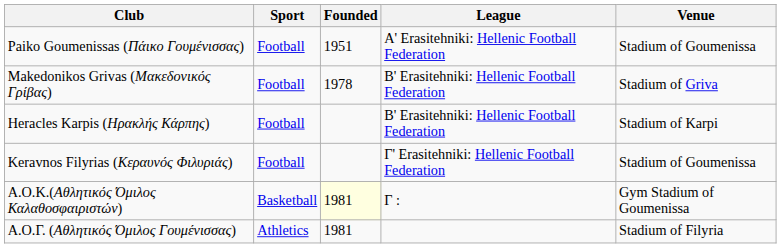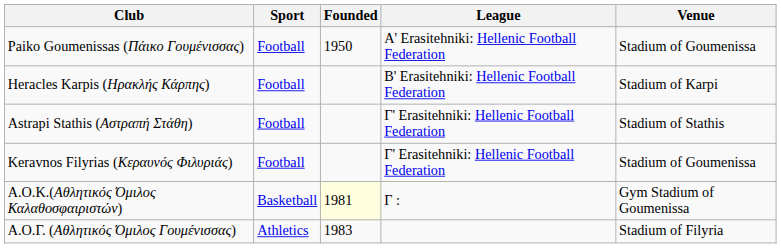 <table class="wikitable">
 <tr>
 <th>Club</th>
 <th>Sport</th>
 <th>Founded</th>
 <th>League</th>
 <th>Venue</th>
 </tr>
 <tr>
 <td>Paiko Goumenissas (<em>Πάικο Γουμένισσας</em>)</td>
 <td><a href='#'>Football</a></td>
-<td>1951</td>
+<td>1950</td>
 <td>A' Erasitehniki: <a href='#'>Hellenic Football Federation</a></td>
 <td>Stadium of Goumenissa</td>
-</tr>
-<tr>
-<td>Makedonikos Grivas (<em>Μακεδονικός Γρίβας</em>)</td>
-<td><a href='#'>Football</a></td>
-<td>1978</td>
-<td>B' Erasitehniki: <a href='#'>Hellenic Football Federation</a></td>
-<td>Stadium of <a href='#'>Griva</a></td>
 </tr>
 <tr>
 <td>Heracles Karpis (<em>Ηρακλής Κάρπης</em>)</td>
 <td><a href='#'>Football</a></td>
 <td></td>
 <td>B' Erasitehniki: <a href='#'>Hellenic Football Federation</a></td>
 <td>Stadium of Karpi</td>
+</tr>
+<tr>
+<td>Astrapi Stathis (<em>Αστραπή Στάθη</em>)</td>
+<td><a href='#'>Football</a></td>
+<td></td>
+<td>Γ' Erasitehniki: <a href='#'>Hellenic Football Federation</a></td>
+<td>Stadium of Stathis</td>
 </tr>
 <tr>
 <td>Keravnos Filyrias (<em>Κεραυνός Φιλυριάς</em>)</td>
 <td><a href='#'>Football</a></td>
 <td></td>
 <td>Γ' Erasitehniki: <a href='#'>Hellenic Football Federation</a></td>
 <td>Stadium of Goumenissa</td>
 </tr>
 <tr>
 <td>A.O.K.(<em>Αθλητικός Όμιλος Καλαθοσφαιριστών</em>)</td>
 <td><a href='#'>Basketball</a></td>
 <td style="background: lightyellow;">1981</td>
 <td>Γ : </td>
 <td>Gym Stadium of Goumenissa</td>
 </tr>
 <tr>
 <td>Α.Ο.Γ. (<em>Αθλητικός Όμιλος Γουμένισσας</em>)</td>
 <td><a href='#'>Athletics</a></td>
-<td>1981</td>
+<td>1983</td>
 <td></td>
 <td>Stadium of Filyria</td>
 </tr>
 </table>
